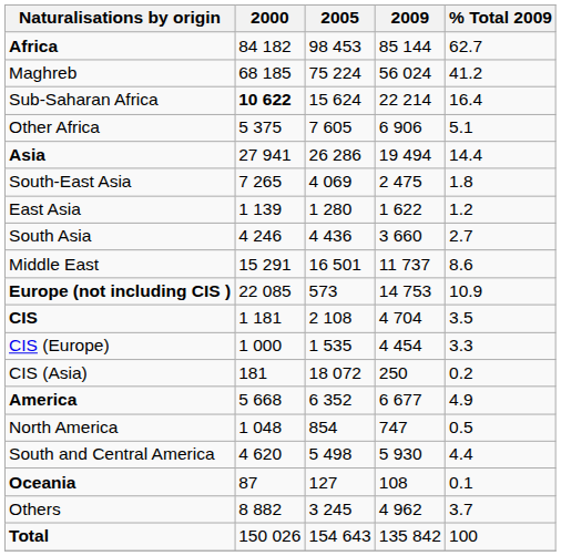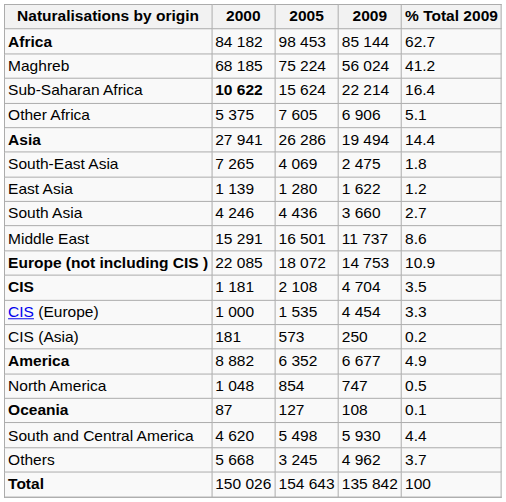 <table class="wikitable sortable">
 <tr>
 <th>Naturalisations by origin</th>
 <th>2000</th>
 <th>2005</th>
 <th>2009</th>
 <th>% Total 2009</th>
 </tr>
 <tr>
 <td style="font-weight:bold">Africa</td>
 <td>84 182</td>
 <td>98 453</td>
 <td>85 144</td>
 <td>62.7</td>
 </tr>
 <tr>
 <td>Maghreb</td>
 <td>68 185</td>
 <td>75 224</td>
 <td>56 024</td>
 <td>41.2</td>
 </tr>
 <tr>
 <td>Sub-Saharan Africa</td>
 <td><strong>10 622</strong></td>
 <td>15 624</td>
 <td>22 214</td>
 <td>16.4</td>
 </tr>
 <tr>
 <td>Other Africa</td>
 <td>5 375</td>
 <td>7 605</td>
 <td>6 906</td>
 <td>5.1</td>
 </tr>
 <tr>
 <td style="font-weight:bold">Asia</td>
 <td>27 941</td>
 <td>26 286</td>
 <td>19 494</td>
 <td>14.4</td>
 </tr>
 <tr>
 <td>South-East Asia</td>
 <td>7 265</td>
 <td>4 069</td>
 <td>2 475</td>
 <td>1.8</td>
 </tr>
 <tr>
 <td>East Asia</td>
 <td>1 139</td>
 <td>1 280</td>
 <td>1 622</td>
 <td>1.2</td>
 </tr>
 <tr>
 <td>South Asia</td>
 <td>4 246</td>
 <td>4 436</td>
 <td>3 660</td>
 <td>2.7</td>
 </tr>
 <tr>
 <td>Middle East</td>
 <td>15 291</td>
 <td>16 501</td>
 <td>11 737</td>
 <td>8.6</td>
 </tr>
 <tr>
 <td style="font-weight:bold">Europe (not including CIS )</td>
 <td>22 085</td>
-<td>573</td>
+<td>18 072</td>
 <td>14 753</td>
 <td>10.9</td>
 </tr>
 <tr>
 <td style="font-weight:bold">CIS</td>
 <td>1 181</td>
 <td>2 108</td>
 <td>4 704</td>
 <td>3.5</td>
 </tr>
 <tr>
 <td><a href='#'>CIS</a> (Europe)</td>
 <td>1 000</td>
 <td>1 535</td>
 <td>4 454</td>
 <td>3.3</td>
 </tr>
 <tr>
 <td>CIS (Asia)</td>
 <td>181</td>
-<td>18 072</td>
+<td>573</td>
 <td>250</td>
 <td>0.2</td>
 </tr>
 <tr>
 <td style="font-weight:bold">America</td>
-<td>5 668</td>
+<td>8 882</td>
 <td>6 352</td>
 <td>6 677</td>
 <td>4.9</td>
 </tr>
 <tr>
 <td>North America</td>
 <td>1 048</td>
 <td>854</td>
 <td>747</td>
 <td>0.5</td>
 </tr>
 <tr>
+<td style="font-weight:bold">Oceania</td>
+<td>87</td>
+<td>127</td>
+<td>108</td>
+<td>0.1</td>
+</tr>
+<tr>
 <td>South and Central America</td>
 <td>4 620</td>
 <td>5 498</td>
 <td>5 930</td>
 <td>4.4</td>
 </tr>
 <tr>
-<td style="font-weight:bold">Oceania</td>
-<td>87</td>
-<td>127</td>
-<td>108</td>
-<td>0.1</td>
-</tr>
-<tr>
 <td>Others</td>
-<td>8 882</td>
+<td>5 668</td>
 <td>3 245</td>
 <td>4 962</td>
 <td>3.7</td>
 </tr>
 <tr>
 <td style="font-weight:bold">Total</td>
 <td>150 026</td>
 <td>154 643</td>
 <td>135 842</td>
 <td>100</td>
 </tr>
 <tr>
 </tr>
 </table>
